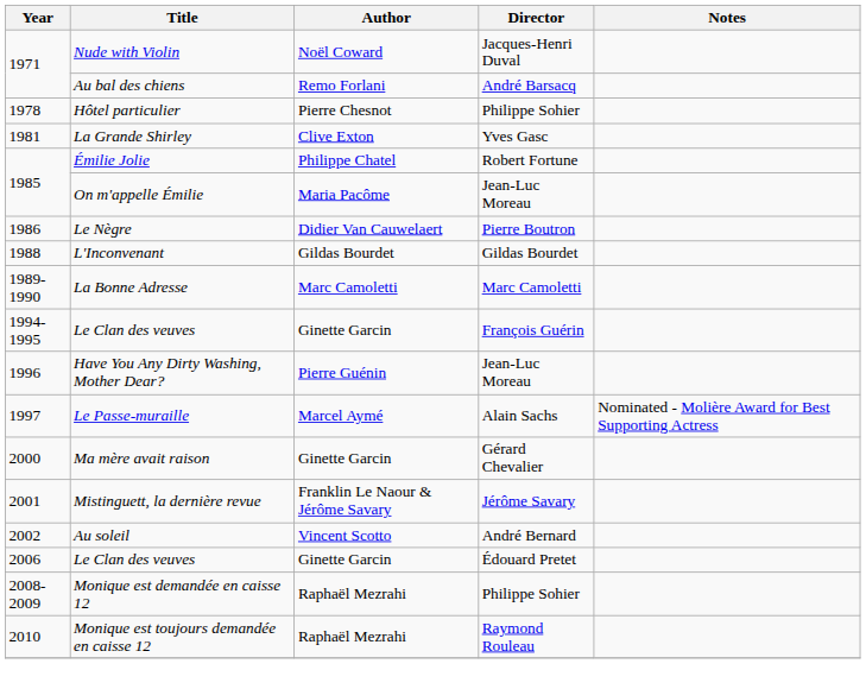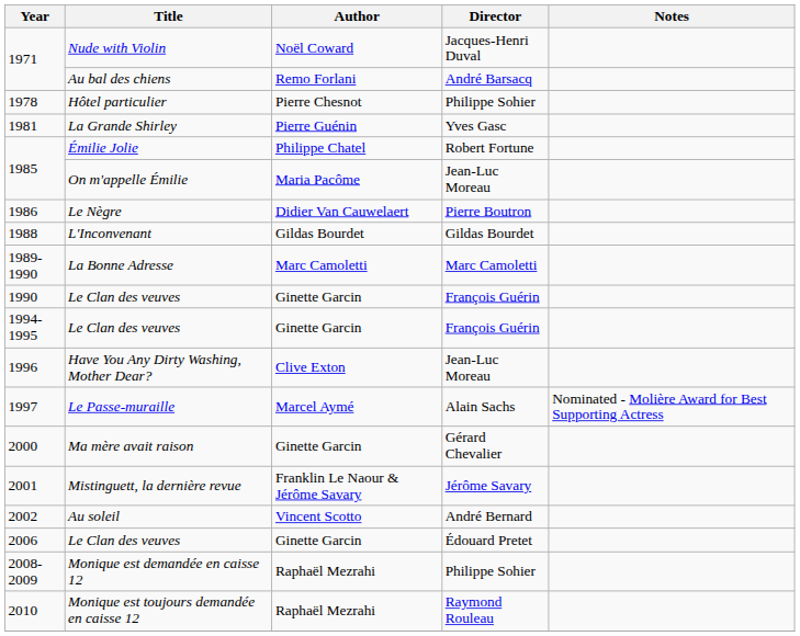 <table class="wikitable">
 <tr>
 <th>Year</th>
 <th>Title</th>
 <th>Author</th>
 <th>Director</th>
 <th>Notes</th>
 </tr>
 <tr>
 <td rowspan=2>1971</td>
 <td><em><a href='#'>Nude with Violin</a></em></td>
 <td><a href='#'>Noël Coward</a></td>
 <td>Jacques-Henri Duval</td>
 <td></td>
 </tr>
 <tr>
 <td><em>Au bal des chiens</em></td>
 <td><a href='#'>Remo Forlani</a></td>
 <td><a href='#'>André Barsacq</a></td>
 <td></td>
 </tr>
 <tr>
 <td>1978</td>
 <td><em>Hôtel particulier</em></td>
 <td>Pierre Chesnot</td>
 <td>Philippe Sohier</td>
 <td></td>
 </tr>
 <tr>
 <td>1981</td>
 <td><em>La Grande Shirley</em></td>
-<td><a href='#'>Clive Exton</a></td>
+<td><a href='#'>Pierre Guénin</a></td>
 <td>Yves Gasc</td>
 <td></td>
 </tr>
 <tr>
 <td rowspan=2>1985</td>
 <td><em><a href='#'>Émilie Jolie</a></em></td>
 <td><a href='#'>Philippe Chatel</a></td>
 <td>Robert Fortune</td>
 <td></td>
 </tr>
 <tr>
 <td><em>On m'appelle Émilie</em></td>
 <td><a href='#'>Maria Pacôme</a></td>
 <td>Jean-Luc Moreau</td>
 <td></td>
 </tr>
 <tr>
 <td>1986</td>
 <td><em>Le Nègre</em></td>
 <td><a href='#'>Didier Van Cauwelaert</a></td>
 <td><a href='#'>Pierre Boutron</a></td>
 <td></td>
 </tr>
 <tr>
 <td>1988</td>
 <td><em>L'Inconvenant</em></td>
 <td>Gildas Bourdet</td>
 <td>Gildas Bourdet</td>
 <td></td>
 </tr>
 <tr>
 <td>1989-1990</td>
 <td><em>La Bonne Adresse</em></td>
 <td><a href='#'>Marc Camoletti</a></td>
 <td><a href='#'>Marc Camoletti</a></td>
 <td></td>
 </tr>
 <tr>
+<td>1990</td>
+<td><em>Le Clan des veuves</em></td>
+<td>Ginette Garcin</td>
+<td><a href='#'>François Guérin</a></td>
+<td></td>
+</tr>
+<tr>
 <td>1994-1995</td>
 <td><em>Le Clan des veuves</em></td>
 <td>Ginette Garcin</td>
 <td><a href='#'>François Guérin</a></td>
 <td></td>
 </tr>
 <tr>
 <td>1996</td>
 <td><em>Have You Any Dirty Washing, Mother Dear?</em></td>
-<td><a href='#'>Pierre Guénin</a></td>
+<td><a href='#'>Clive Exton</a></td>
 <td>Jean-Luc Moreau</td>
 <td></td>
 </tr>
 <tr>
 <td>1997</td>
 <td><em><a href='#'>Le Passe-muraille</a></em></td>
 <td><a href='#'>Marcel Aymé</a></td>
 <td>Alain Sachs</td>
 <td>Nominated - <a href='#'>Molière Award for Best Supporting Actress</a></td>
 </tr>
 <tr>
 <td>2000</td>
 <td><em>Ma mère avait raison</em></td>
 <td>Ginette Garcin</td>
 <td>Gérard Chevalier</td>
 <td></td>
 </tr>
 <tr>
 <td>2001</td>
 <td><em>Mistinguett, la dernière revue</em></td>
 <td>Franklin Le Naour & <a href='#'>Jérôme Savary</a></td>
 <td><a href='#'>Jérôme Savary</a></td>
 <td></td>
 </tr>
 <tr>
 <td>2002</td>
 <td><em>Au soleil</em></td>
 <td><a href='#'>Vincent Scotto</a></td>
 <td>André Bernard</td>
 <td></td>
 </tr>
 <tr>
 <td>2006</td>
 <td><em>Le Clan des veuves</em></td>
 <td>Ginette Garcin</td>
 <td>Édouard Pretet</td>
 <td></td>
 </tr>
 <tr>
 <td>2008-2009</td>
 <td><em>Monique est demandée en caisse 12</em></td>
 <td>Raphaël Mezrahi</td>
 <td>Philippe Sohier</td>
 <td></td>
 </tr>
 <tr>
 <td>2010</td>
 <td><em>Monique est toujours demandée en caisse 12</em></td>
 <td>Raphaël Mezrahi</td>
 <td><a href='#'>Raymond Rouleau</a></td>
 <td></td>
 </tr>
 <tr>
 </tr>
 </table>
